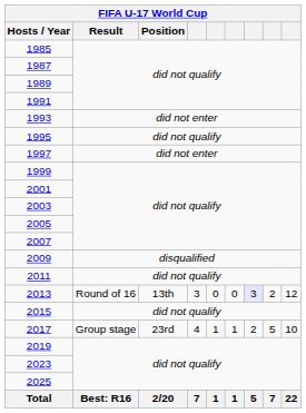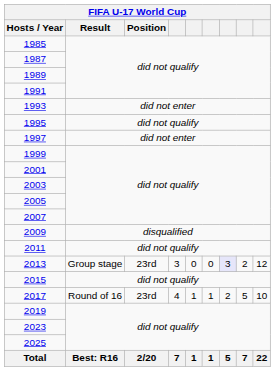 <table class="wikitable" style="text-align: center;font-size:100%">
 <tr>
 <th colspan=9><a href='#'>FIFA U-17 World Cup</a></th>
 </tr>
 <tr>
 <th>Hosts / Year</th>
 <th>Result</th>
 <th>Position</th>
 <th width=20></th>
 <th width=20></th>
 <th width=20></th>
 <th width=20></th>
 <th width=20></th>
 <th width=20></th>
 </tr>
 <tr>
 <td> <a href='#'>1985</a></td>
 <td rowspan=4 colspan=14><em>did not qualify</em></td>
 </tr>
 <tr>
 <td>  <a href='#'>1987</a></td>
 </tr>
 <tr>
 <td>  <a href='#'>1989</a></td>
 </tr>
 <tr>
 <td>  <a href='#'>1991</a></td>
 </tr>
 <tr>
 <td> <a href='#'>1993</a></td>
 <td colspan=14><em>did not enter</em></td>
 </tr>
 <tr>
 <td> <a href='#'>1995</a></td>
 <td colspan=14><em>did not qualify</em></td>
 </tr>
 <tr>
 <td> <a href='#'>1997</a></td>
 <td colspan=14><em>did not enter</em></td>
 </tr>
 <tr>
 <td> <a href='#'>1999</a></td>
 <td rowspan=5 colspan=14><em>did not qualify</em></td>
 </tr>
 <tr>
 <td> <a href='#'>2001</a></td>
 </tr>
 <tr>
 <td> <a href='#'>2003</a></td>
 </tr>
 <tr>
 <td> <a href='#'>2005</a></td>
 </tr>
 <tr>
 <td> <a href='#'>2007</a></td>
 </tr>
 <tr>
 <td> <a href='#'>2009</a></td>
 <td colspan=14><em>disqualified</em></td>
 </tr>
 <tr>
 <td> <a href='#'>2011</a></td>
 <td colspan=14><em>did not qualify</em></td>
 </tr>
 <tr>
 <td> <a href='#'>2013</a></td>
-<td>Round of 16</td>
-<td>13th</td>
+<td>Group stage</td>
+<td>23rd</td>
 <td>3</td>
 <td>0</td>
 <td>0</td>
 <td style="background: lavender;">3</td>
 <td>2</td>
 <td>12</td>
 </tr>
 <tr>
 <td> <a href='#'>2015</a></td>
 <td colspan=14><em>did not qualify</em></td>
 </tr>
 <tr>
 <td> <a href='#'>2017</a></td>
-<td>Group stage</td>
+<td>Round of 16</td>
 <td>23rd</td>
 <td>4</td>
 <td>1</td>
 <td>1</td>
 <td>2</td>
 <td>5</td>
 <td>10</td>
 </tr>
 <tr>
 <td> <a href='#'>2019</a></td>
 <td rowspan=3 colspan=14><em>did not qualify</em></td>
 </tr>
 <tr>
 <td> <a href='#'>2023</a></td>
 </tr>
 <tr>
 <td> <a href='#'>2025</a></td>
 </tr>
 <tr>
 <th><strong>Total</strong></th>
 <th><strong>Best: R16</strong></th>
 <th><strong>2/20</strong></th>
 <th><strong>7</strong></th>
 <th><strong>1</strong></th>
 <th><strong>1</strong></th>
 <th><strong>5</strong></th>
 <th><strong>7</strong></th>
 <th><strong>22</strong></th>
 </tr>
 </table>
